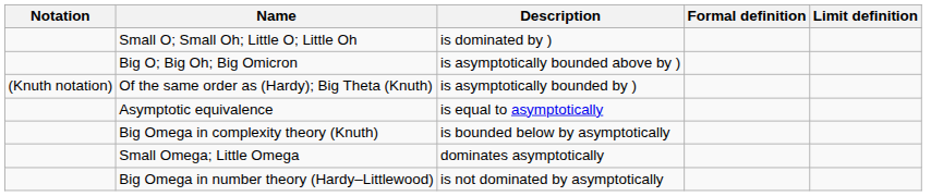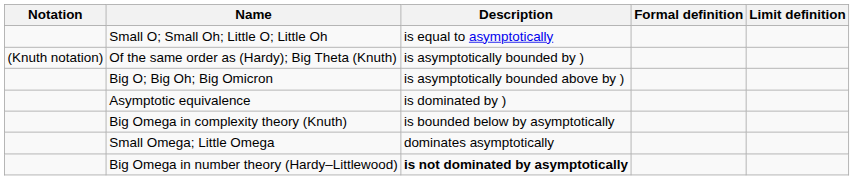 <table class="wikitable">
 <tr>
 <th>Notation</th>
 <th>Name</th>
 <th>Description</th>
 <th>Formal definition</th>
 <th>Limit definition</th>
 </tr>
 <tr>
 <td></td>
 <td>Small O; Small Oh; Little O; Little Oh</td>
-<td> is dominated by )</td>
-<td></td>
-<td></td>
-</tr>
-<tr>
-<td></td>
-<td>Big O; Big Oh; Big Omicron</td>
-<td> is asymptotically bounded above by )</td>
+<td> is equal to  <a href='#'>asymptotically</a></td>
 <td></td>
 <td></td>
 </tr>
 <tr>
 <td> (Knuth notation)</td>
 <td>Of the same order as (Hardy); Big Theta (Knuth)</td>
 <td> is asymptotically bounded by )</td>
 <td></td>
 <td></td>
 </tr>
 <tr>
 <td></td>
+<td>Big O; Big Oh; Big Omicron</td>
+<td> is asymptotically bounded above by )</td>
+<td></td>
+<td></td>
+</tr>
+<tr>
+<td></td>
 <td>Asymptotic equivalence</td>
-<td> is equal to  <a href='#'>asymptotically</a></td>
+<td> is dominated by )</td>
 <td></td>
 <td></td>
 </tr>
 <tr>
 <td></td>
 <td>Big Omega in complexity theory (Knuth)</td>
 <td> is bounded below by  asymptotically</td>
 <td></td>
 <td></td>
 </tr>
 <tr>
 <td></td>
 <td>Small Omega; Little Omega</td>
 <td> dominates  asymptotically</td>
 <td></td>
 <td></td>
 </tr>
 <tr #style="border-top: 2px solid gray;">
 <td></td>
 <td>Big Omega in number theory (Hardy–Littlewood)</td>
-<td> is not dominated by  asymptotically</td>
+<td><strong> is not dominated by  asymptotically</strong></td>
 <td></td>
 <td></td>
 </tr>
 </table>
